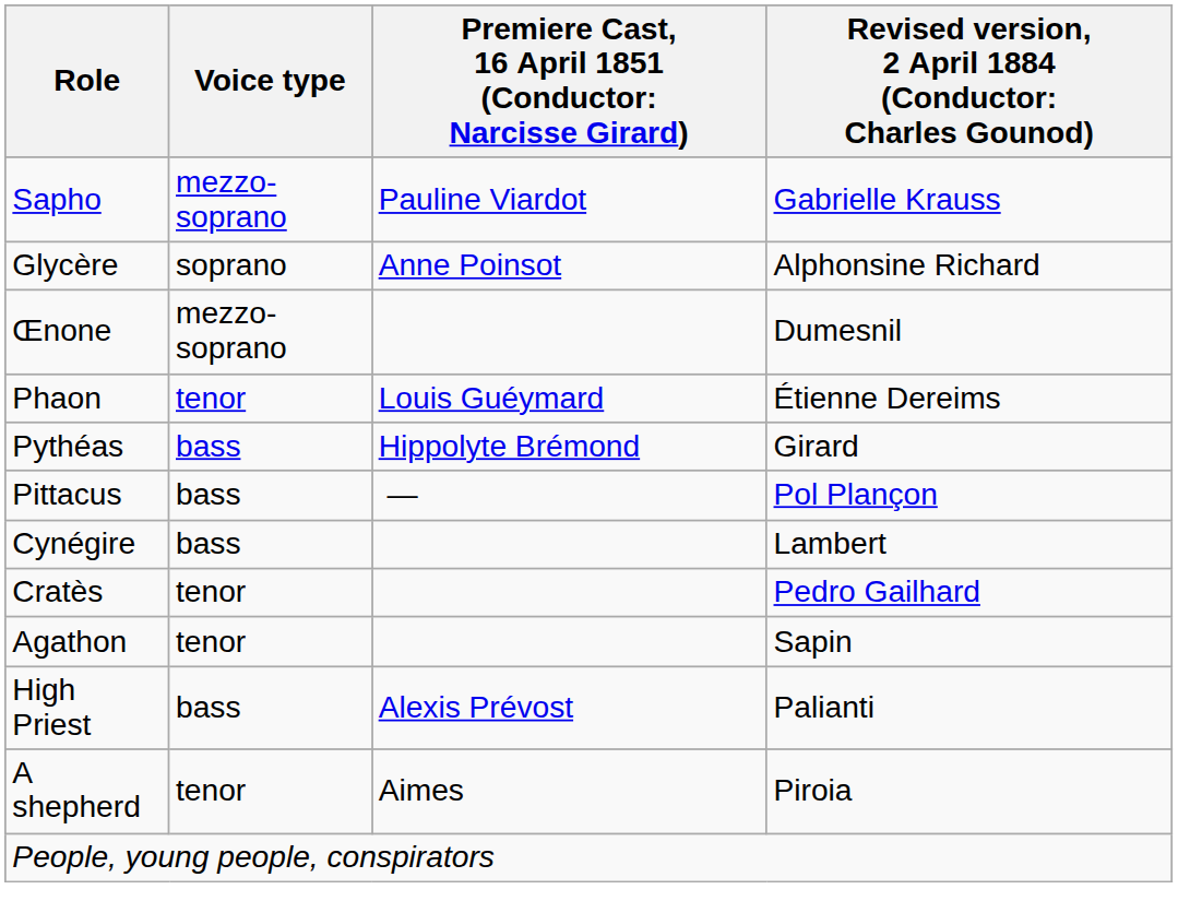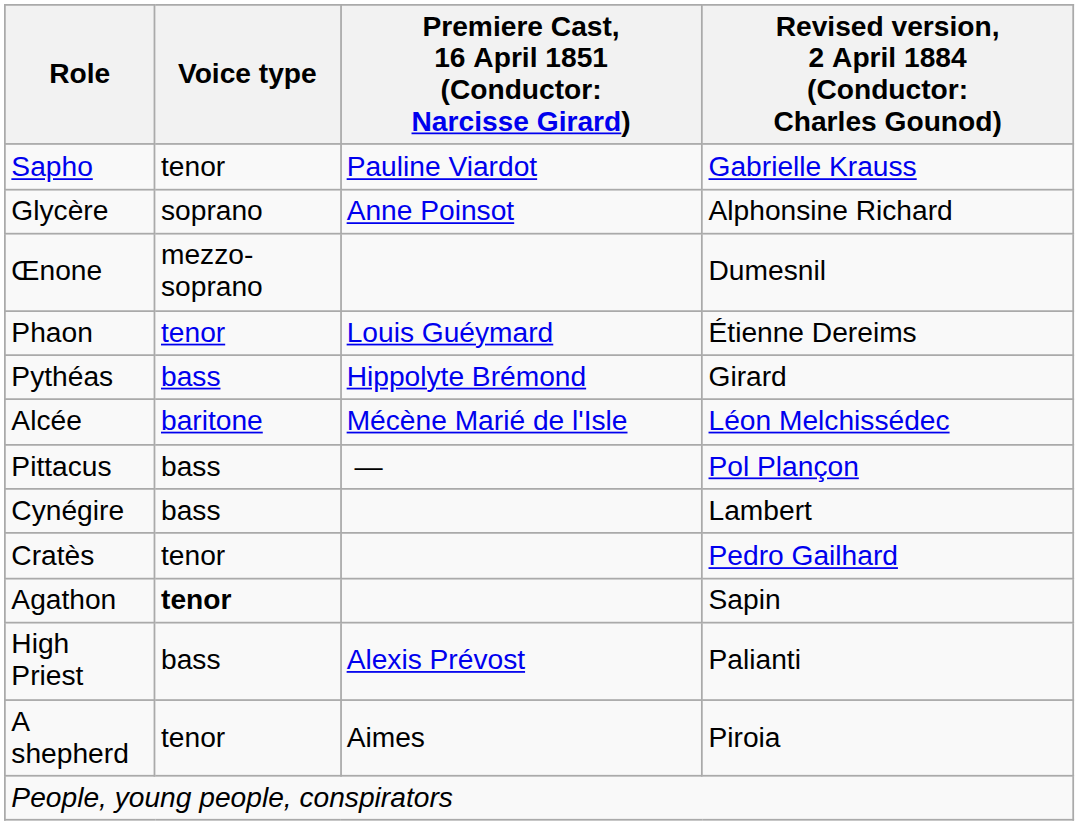 <table class="wikitable">
 <tr>
 <th>Role</th>
 <th>Voice type</th>
 <th>Premiere Cast, 16 April 1851<br>(Conductor: <a href='#'>Narcisse&nbsp;Girard</a>)</th>
 <th>Revised version, 2 April 1884<br>(Conductor: Charles Gounod)</th>
 </tr>
 <tr>
 <td><a href='#'>Sapho</a></td>
-<td><a href='#'>mezzo-soprano</a></td>
+<td>tenor</td>
 <td><a href='#'>Pauline Viardot</a></td>
 <td><a href='#'>Gabrielle Krauss</a></td>
 </tr>
 <tr>
 <td>Glycère</td>
 <td>soprano</td>
 <td><a href='#'>Anne Poinsot</a></td>
 <td>Alphonsine Richard</td>
 </tr>
 <tr>
 <td>Œnone</td>
 <td>mezzo-soprano</td>
 <td></td>
 <td>Dumesnil</td>
 </tr>
 <tr>
 <td>Phaon</td>
 <td><a href='#'>tenor</a></td>
 <td><a href='#'>Louis Guéymard</a></td>
 <td>Étienne Dereims</td>
 </tr>
 <tr>
 <td>Pythéas</td>
 <td><a href='#'>bass</a></td>
 <td><a href='#'>Hippolyte Brémond</a></td>
 <td>Girard</td>
 </tr>
 <tr>
+<td>Alcée</td>
+<td><a href='#'>baritone</a></td>
+<td><a href='#'>Mécène Marié de l'Isle</a></td>
+<td><a href='#'>Léon Melchissédec</a></td>
+</tr>
+<tr>
 <td>Pittacus</td>
 <td>bass</td>
 <td> —</td>
 <td><a href='#'>Pol Plançon</a></td>
 </tr>
 <tr>
 <td>Cynégire</td>
 <td>bass</td>
 <td></td>
 <td>Lambert</td>
 </tr>
 <tr>
 <td>Cratès</td>
 <td>tenor</td>
 <td></td>
 <td><a href='#'>Pedro Gailhard</a></td>
 </tr>
 <tr>
 <td>Agathon</td>
-<td>tenor</td>
+<td><strong>tenor</strong></td>
 <td></td>
 <td>Sapin</td>
 </tr>
 <tr>
 <td>High Priest</td>
 <td>bass</td>
 <td><a href='#'>Alexis Prévost</a></td>
 <td>Palianti</td>
 </tr>
 <tr>
 <td>A shepherd</td>
 <td>tenor</td>
 <td>Aimes</td>
 <td>Piroia</td>
 </tr>
 <tr>
 <td colspan="4"><em>People, young people, conspirators</em></td>
 </tr>
 </table>
